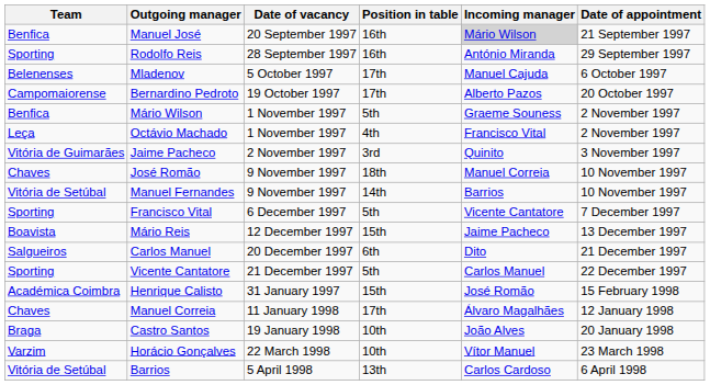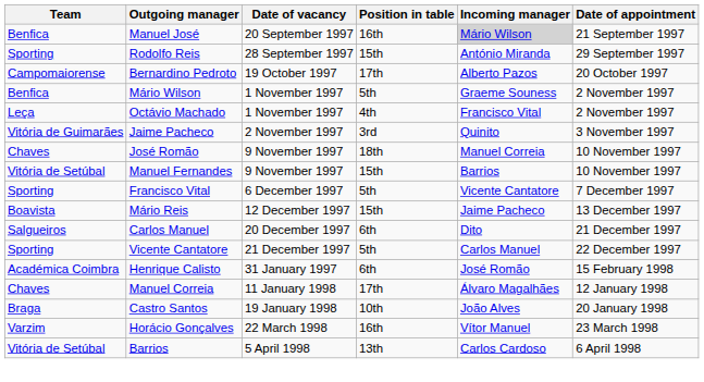 <table class="wikitable sortable">
 <tr>
 <th>Team</th>
 <th>Outgoing manager</th>
 <th>Date of vacancy</th>
 <th>Position in table</th>
 <th>Incoming manager</th>
 <th>Date of appointment</th>
 </tr>
 <tr>
 <td><a href='#'>Benfica</a></td>
 <td> <a href='#'>Manuel José</a></td>
 <td>20 September 1997</td>
 <td>16th</td>
 <td style="background: lightgrey;"> <a href='#'>Mário Wilson</a></td>
 <td>21 September 1997</td>
 </tr>
 <tr>
 <td><a href='#'>Sporting</a></td>
 <td> <a href='#'>Rodolfo Reis</a></td>
 <td>28 September 1997</td>
-<td>16th</td>
+<td>15th</td>
 <td> <a href='#'>António Miranda</a></td>
 <td>29 September 1997</td>
-</tr>
-<tr>
-<td><a href='#'>Belenenses</a></td>
-<td> <a href='#'>Mladenov</a></td>
-<td>5 October 1997</td>
-<td>17th</td>
-<td> <a href='#'>Manuel Cajuda</a></td>
-<td>6 October 1997</td>
 </tr>
 <tr>
 <td><a href='#'>Campomaiorense</a></td>
 <td> <a href='#'>Bernardino Pedroto</a></td>
 <td>19 October 1997</td>
 <td>17th</td>
 <td> <a href='#'>Alberto Pazos</a></td>
 <td>20 October 1997</td>
 </tr>
 <tr>
 <td><a href='#'>Benfica</a></td>
 <td> <a href='#'>Mário Wilson</a></td>
 <td>1 November 1997</td>
 <td>5th</td>
 <td> <a href='#'>Graeme Souness</a></td>
 <td>2 November 1997</td>
 </tr>
 <tr>
 <td><a href='#'>Leça</a></td>
 <td> <a href='#'>Octávio Machado</a></td>
 <td>1 November 1997</td>
 <td>4th</td>
 <td> <a href='#'>Francisco Vital</a></td>
 <td>2 November 1997</td>
 </tr>
 <tr>
 <td><a href='#'>Vitória de Guimarães</a></td>
 <td> <a href='#'>Jaime Pacheco</a></td>
 <td>2 November 1997</td>
 <td>3rd</td>
 <td> <a href='#'>Quinito</a></td>
 <td>3 November 1997</td>
 </tr>
 <tr>
 <td><a href='#'>Chaves</a></td>
 <td> <a href='#'>José Romão</a></td>
 <td>9 November 1997</td>
 <td>18th</td>
 <td> <a href='#'>Manuel Correia</a></td>
 <td>10 November 1997</td>
 </tr>
 <tr>
 <td><a href='#'>Vitória de Setúbal</a></td>
 <td> <a href='#'>Manuel Fernandes</a></td>
 <td>9 November 1997</td>
-<td>14th</td>
+<td>15th</td>
 <td> <a href='#'>Barrios</a></td>
 <td>10 November 1997</td>
 </tr>
 <tr>
 <td><a href='#'>Sporting</a></td>
 <td> <a href='#'>Francisco Vital</a></td>
 <td>6 December 1997</td>
 <td>5th</td>
 <td> <a href='#'>Vicente Cantatore</a></td>
 <td>7 December 1997</td>
 </tr>
 <tr>
 <td><a href='#'>Boavista</a></td>
 <td> <a href='#'>Mário Reis</a></td>
 <td>12 December 1997</td>
 <td>15th</td>
 <td> <a href='#'>Jaime Pacheco</a></td>
 <td>13 December 1997</td>
 </tr>
 <tr>
 <td><a href='#'>Salgueiros</a></td>
 <td> <a href='#'>Carlos Manuel</a></td>
 <td>20 December 1997</td>
 <td>6th</td>
 <td> <a href='#'>Dito</a></td>
 <td>21 December 1997</td>
 </tr>
 <tr>
 <td><a href='#'>Sporting</a></td>
 <td> <a href='#'>Vicente Cantatore</a></td>
 <td>21 December 1997</td>
 <td>5th</td>
 <td> <a href='#'>Carlos Manuel</a></td>
 <td>22 December 1997</td>
 </tr>
 <tr>
 <td><a href='#'>Académica Coimbra</a></td>
 <td> <a href='#'>Henrique Calisto</a></td>
 <td>31 January 1997</td>
-<td>15th</td>
+<td>6th</td>
 <td> <a href='#'>José Romão</a></td>
 <td>15 February 1998</td>
 </tr>
 <tr>
 <td><a href='#'>Chaves</a></td>
 <td> <a href='#'>Manuel Correia</a></td>
 <td>11 January 1998</td>
 <td>17th</td>
 <td> <a href='#'>Álvaro Magalhães</a></td>
 <td>12 January 1998</td>
 </tr>
 <tr>
 <td><a href='#'>Braga</a></td>
 <td> <a href='#'>Castro Santos</a></td>
 <td>19 January 1998</td>
 <td>10th</td>
 <td> <a href='#'>João Alves</a></td>
 <td>20 January 1998</td>
 </tr>
 <tr>
 <td><a href='#'>Varzim</a></td>
 <td> <a href='#'>Horácio Gonçalves</a></td>
 <td>22 March 1998</td>
-<td>10th</td>
+<td>16th</td>
 <td> <a href='#'>Vítor Manuel</a></td>
 <td>23 March 1998</td>
 </tr>
 <tr>
 <td><a href='#'>Vitória de Setúbal</a></td>
 <td> <a href='#'>Barrios</a></td>
 <td>5 April 1998</td>
 <td>13th</td>
 <td> <a href='#'>Carlos Cardoso</a></td>
 <td>6 April 1998</td>
 </tr>
 </table>
